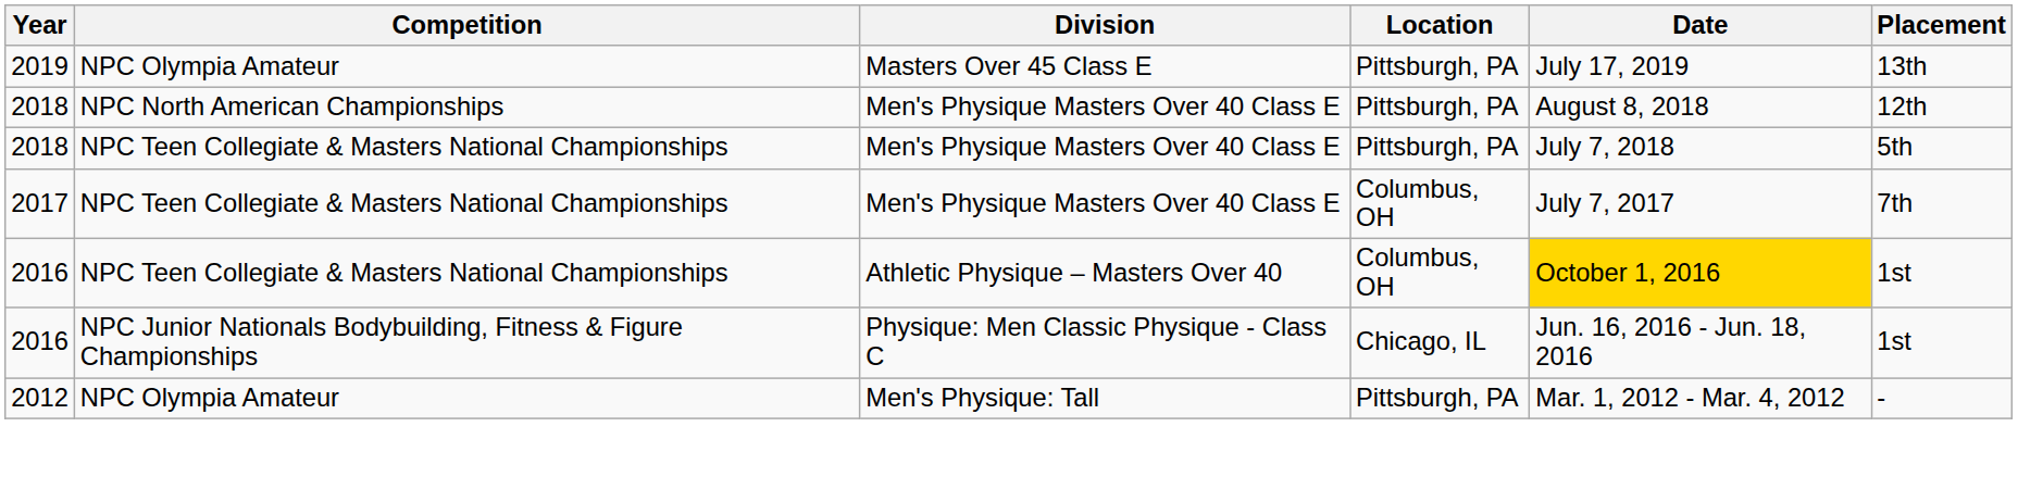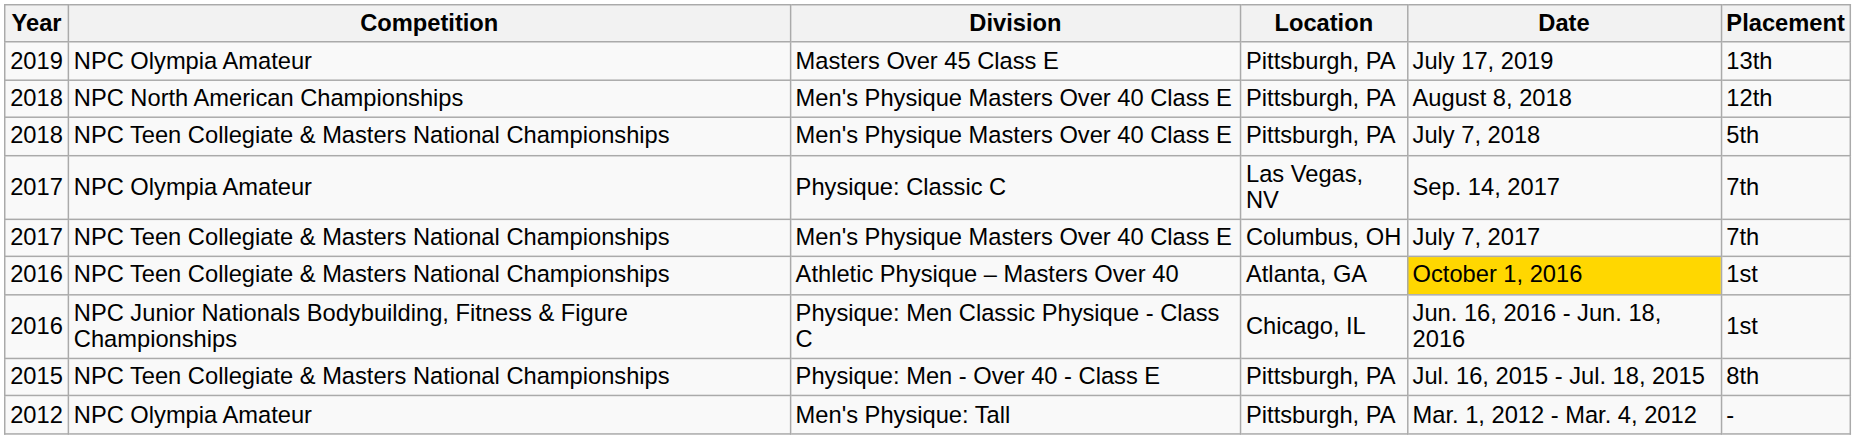 <table class="wikitable">
 <tr>
 <th>Year</th>
 <th>Competition</th>
 <th>Division</th>
 <th>Location</th>
 <th>Date</th>
 <th>Placement</th>
 </tr>
 <tr>
 <td>2019</td>
 <td>NPC Olympia Amateur</td>
 <td>Masters Over 45 Class E</td>
 <td>Pittsburgh, PA</td>
 <td>July 17, 2019</td>
 <td>13th</td>
 </tr>
 <tr>
 <td>2018</td>
 <td>NPC North American Championships</td>
 <td>Men's Physique Masters Over 40 Class E</td>
 <td>Pittsburgh, PA</td>
 <td>August 8, 2018</td>
 <td>12th</td>
 </tr>
 <tr>
 <td>2018</td>
 <td>NPC Teen Collegiate & Masters National Championships</td>
 <td>Men's Physique Masters Over 40 Class E</td>
 <td>Pittsburgh, PA</td>
 <td>July 7, 2018</td>
 <td>5th</td>
 </tr>
 <tr>
 <td>2017</td>
+<td>NPC Olympia Amateur</td>
+<td>Physique: Classic C</td>
+<td>Las Vegas, NV</td>
+<td>Sep. 14, 2017</td>
+<td>7th</td>
+</tr>
+<tr>
+<td>2017</td>
 <td>NPC Teen Collegiate & Masters National Championships</td>
 <td>Men's Physique Masters Over 40 Class E</td>
 <td>Columbus, OH</td>
 <td>July 7, 2017</td>
 <td>7th</td>
 </tr>
 <tr>
 <td>2016</td>
 <td>NPC Teen Collegiate & Masters National Championships</td>
 <td>Athletic Physique – Masters Over 40</td>
-<td>Columbus, OH</td>
+<td>Atlanta, GA</td>
 <td style="background: gold;">October 1, 2016</td>
 <td>1st</td>
 </tr>
 <tr>
 <td>2016</td>
 <td>NPC Junior Nationals Bodybuilding, Fitness & Figure Championships</td>
 <td>Physique: Men Classic Physique - Class C</td>
 <td>Chicago, IL</td>
 <td>Jun. 16, 2016 - Jun. 18, 2016</td>
 <td>1st</td>
 </tr>
 <tr>
+<td>2015</td>
+<td>NPC Teen Collegiate & Masters National Championships</td>
+<td>Physique: Men - Over 40 - Class E</td>
+<td>Pittsburgh, PA</td>
+<td>Jul. 16, 2015 - Jul. 18, 2015</td>
+<td>8th</td>
+</tr>
+<tr>
 <td>2012</td>
 <td>NPC Olympia Amateur</td>
 <td>Men's Physique: Tall</td>
 <td>Pittsburgh, PA</td>
 <td>Mar. 1, 2012 - Mar. 4, 2012</td>
 <td>-</td>
 </tr>
 </table>
